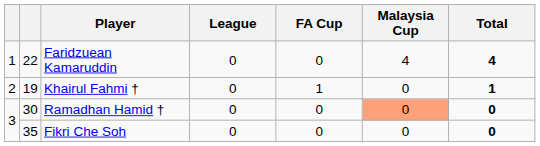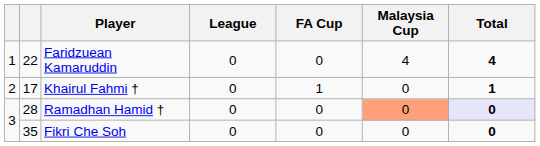 <table class="wikitable sortable" style="font-size: 95%; text-align: center;">
 <tr>
 <th width=10></th>
 <th width=10></th>
 <th width=160>Player</th>
 <th width=90>League</th>
 <th width=90>FA Cup</th>
 <th width=90>Malaysia Cup</th>
 <th width=90>Total</th>
 </tr>
 <tr>
 <td>1</td>
 <td>22</td>
 <td align=left> <a href='#'>Faridzuean Kamaruddin</a></td>
 <td>0</td>
 <td>0</td>
 <td>4</td>
 <td><strong>4</strong></td>
 </tr>
 <tr>
 <td>2</td>
-<td>19</td>
+<td>17</td>
 <td align=left> <a href='#'>Khairul Fahmi</a> †</td>
 <td>0</td>
 <td>1</td>
 <td>0</td>
 <td><strong>1</strong></td>
 </tr>
 <tr>
 <td rowspan=2>3</td>
-<td>30</td>
+<td>28</td>
 <td align=left> <a href='#'>Ramadhan Hamid</a> †</td>
 <td>0</td>
 <td>0</td>
 <td style="background: lightsalmon;">0</td>
-<td><strong>0</strong></td>
+<td style="background: lavender;"><strong>0</strong></td>
 </tr>
 <tr>
 <td>35</td>
 <td align=left> <a href='#'>Fikri Che Soh</a></td>
 <td>0</td>
 <td>0</td>
 <td>0</td>
 <td><strong>0</strong></td>
 </tr>
 </table>
